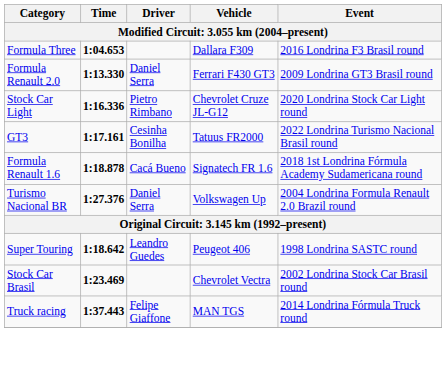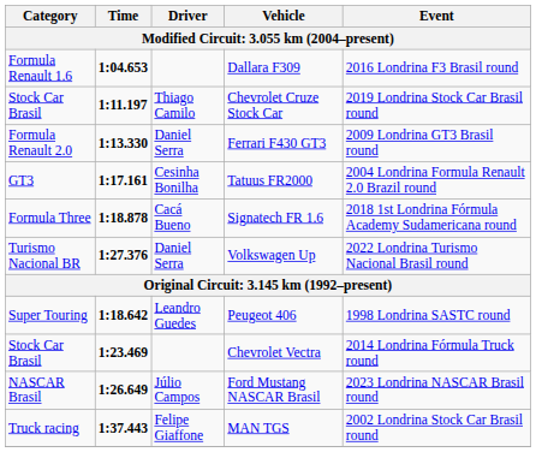 <table class="wikitable">
 <tr>
 <th>Category</th>
 <th>Time</th>
 <th>Driver</th>
 <th>Vehicle</th>
 <th>Event</th>
 </tr>
 <tr>
 <th colspan=5>Modified Circuit: 3.055 km (2004–present)</th>
 </tr>
 <tr>
-<td><a href='#'>Formula Three</a></td>
+<td><a href='#'>Formula Renault 1.6</a></td>
 <td><strong>1:04.653</strong></td>
 <td></td>
 <td><a href='#'>Dallara F309</a></td>
 <td><a href='#'>2016 Londrina F3 Brasil round</a></td>
+</tr>
+<tr>
+<td><a href='#'>Stock Car Brasil</a></td>
+<td><strong>1:11.197</strong></td>
+<td><a href='#'>Thiago Camilo</a></td>
+<td><a href='#'>Chevrolet Cruze Stock Car</a></td>
+<td><a href='#'>2019 Londrina Stock Car Brasil round</a></td>
 </tr>
 <tr>
 <td><a href='#'>Formula Renault 2.0</a></td>
 <td><strong>1:13.330</strong></td>
 <td><a href='#'>Daniel Serra</a></td>
 <td><a href='#'>Ferrari F430 GT3</a></td>
 <td><a href='#'>2009 Londrina GT3 Brasil round</a></td>
 </tr>
 <tr>
-<td><a href='#'>Stock Car Light</a></td>
-<td><strong>1:16.336</strong></td>
-<td><a href='#'>Pietro Rimbano</a></td>
-<td><a href='#'>Chevrolet Cruze JL-G12</a></td>
-<td><a href='#'>2020 Londrina Stock Car Light round</a></td>
-</tr>
-<tr>
 <td><a href='#'>GT3</a></td>
 <td><strong>1:17.161</strong></td>
 <td><a href='#'>Cesinha Bonilha</a></td>
 <td><a href='#'>Tatuus FR2000</a></td>
-<td><a href='#'>2022 Londrina Turismo Nacional Brasil round</a></td>
+<td><a href='#'>2004 Londrina Formula Renault 2.0 Brazil round</a></td>
 </tr>
 <tr>
-<td><a href='#'>Formula Renault 1.6</a></td>
+<td><a href='#'>Formula Three</a></td>
 <td><strong>1:18.878</strong></td>
 <td><a href='#'>Cacá Bueno</a></td>
 <td><a href='#'>Signatech FR 1.6</a></td>
 <td><a href='#'>2018 1st Londrina Fórmula Academy Sudamericana round</a></td>
 </tr>
 <tr>
 <td><a href='#'>Turismo Nacional BR</a></td>
 <td><strong>1:27.376</strong></td>
 <td><a href='#'>Daniel Serra</a></td>
 <td><a href='#'>Volkswagen Up</a></td>
-<td><a href='#'>2004 Londrina Formula Renault 2.0 Brazil round</a></td>
+<td><a href='#'>2022 Londrina Turismo Nacional Brasil round</a></td>
 </tr>
 <tr>
 <th colspan=5>Original Circuit: 3.145 km (1992–present)</th>
 </tr>
 <tr>
 <td><a href='#'>Super Touring</a></td>
 <td><strong>1:18.642</strong></td>
 <td><a href='#'>Leandro Guedes</a></td>
 <td><a href='#'>Peugeot 406</a></td>
 <td><a href='#'>1998 Londrina SASTC round</a></td>
 </tr>
 <tr>
 <td><a href='#'>Stock Car Brasil</a></td>
 <td><strong>1:23.469</strong></td>
 <td></td>
 <td><a href='#'>Chevrolet Vectra</a></td>
-<td><a href='#'>2002 Londrina Stock Car Brasil round</a></td>
+<td><a href='#'>2014 Londrina Fórmula Truck round</a></td>
+</tr>
+<tr>
+<td><a href='#'>NASCAR Brasil</a></td>
+<td><strong>1:26.649</strong></td>
+<td><a href='#'>Júlio Campos</a></td>
+<td><a href='#'>Ford Mustang NASCAR Brasil</a></td>
+<td><a href='#'>2023 Londrina NASCAR Brasil round</a></td>
 </tr>
 <tr>
 <td><a href='#'>Truck racing</a></td>
 <td><strong>1:37.443</strong></td>
 <td><a href='#'>Felipe Giaffone</a></td>
 <td><a href='#'>MAN TGS</a></td>
-<td><a href='#'>2014 Londrina Fórmula Truck round</a></td>
+<td><a href='#'>2002 Londrina Stock Car Brasil round</a></td>
 </tr>
 <tr>
 </tr>
 </table>
